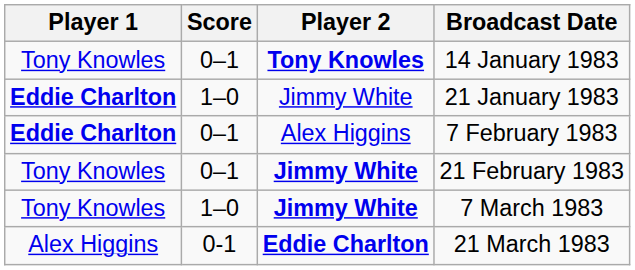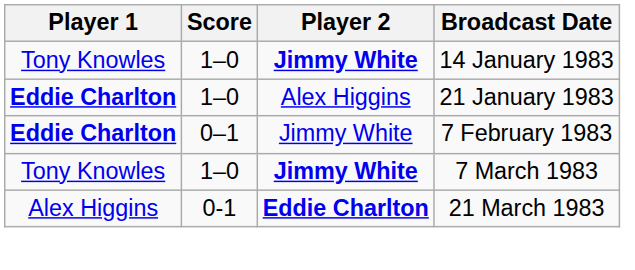 <table class="wikitable" style="text-align: center">
 <tr>
 <th>Player 1</th>
 <th>Score</th>
 <th>Player 2</th>
 <th>Broadcast Date</th>
 </tr>
 <tr>
 <td> <a href='#'>Tony Knowles</a></td>
-<td>0–1</td>
-<td> <strong><a href='#'>Tony Knowles</a></strong></td>
+<td>1–0</td>
+<td> <strong><a href='#'>Jimmy White</a></strong></td>
 <td>14 January 1983</td>
 </tr>
 <tr>
 <td> <strong><a href='#'>Eddie Charlton</a></strong></td>
 <td>1–0</td>
-<td> <a href='#'>Jimmy White</a></td>
+<td> <a href='#'>Alex Higgins</a></td>
 <td>21 January 1983</td>
 </tr>
 <tr>
 <td> <strong><a href='#'>Eddie Charlton</a></strong></td>
 <td>0–1</td>
-<td> <a href='#'>Alex Higgins</a></td>
+<td> <a href='#'>Jimmy White</a></td>
 <td>7 February 1983</td>
-</tr>
-<tr>
-<td> <a href='#'>Tony Knowles</a></td>
-<td>0–1</td>
-<td> <strong><a href='#'>Jimmy White</a></strong></td>
-<td>21 February 1983</td>
 </tr>
 <tr>
 <td> <a href='#'>Tony Knowles</a></td>
 <td>1–0</td>
 <td> <strong><a href='#'>Jimmy White</a></strong></td>
 <td>7 March 1983</td>
 </tr>
 <tr>
 <td> <a href='#'>Alex Higgins</a></td>
 <td>0-1</td>
 <td> <strong><a href='#'>Eddie Charlton</a></strong></td>
 <td>21 March 1983</td>
 </tr>
 </table>
